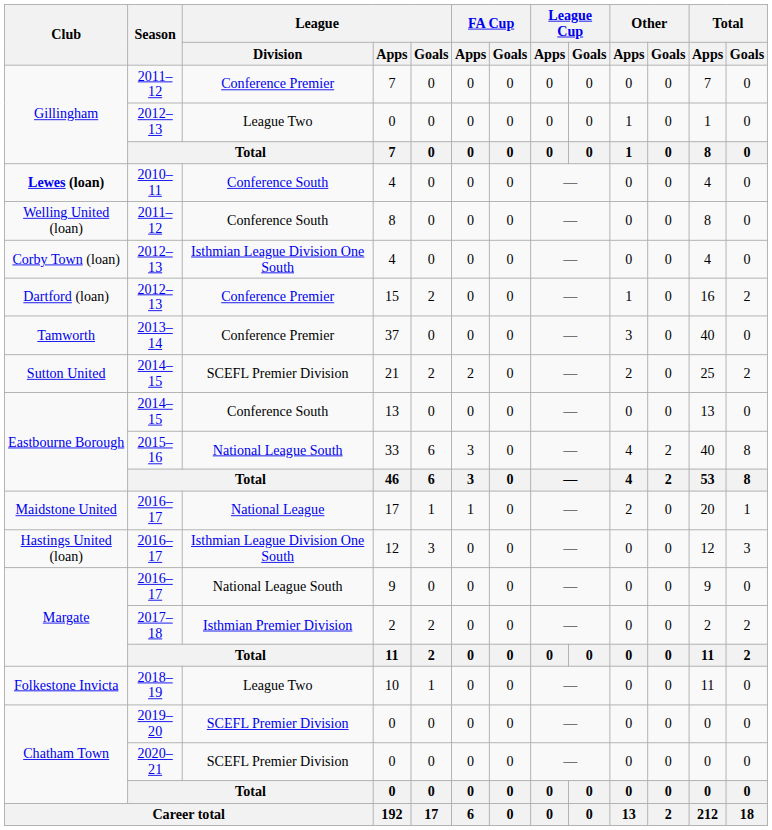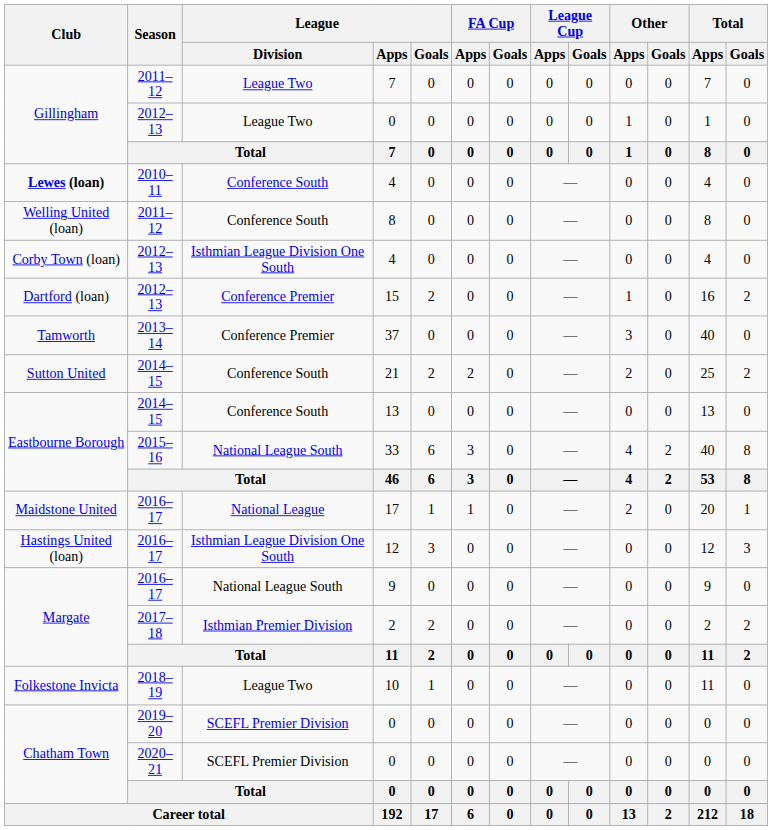 <table class="wikitable" style="text-align:center">
 <tr>
 <th rowspan="2">Club</th>
 <th rowspan="2">Season</th>
 <th colspan="3">League</th>
 <th colspan="2"><a href='#'>FA Cup</a></th>
 <th colspan="2"><a href='#'>League Cup</a></th>
 <th colspan="2">Other</th>
 <th colspan="2">Total</th>
 </tr>
 <tr>
 <th>Division</th>
 <th>Apps</th>
 <th>Goals</th>
 <th>Apps</th>
 <th>Goals</th>
 <th>Apps</th>
 <th>Goals</th>
 <th>Apps</th>
 <th>Goals</th>
 <th>Apps</th>
 <th>Goals</th>
 </tr>
 <tr>
 <td rowspan="3"><a href='#'>Gillingham</a></td>
 <td><a href='#'>2011–12</a></td>
-<td><a href='#'>Conference Premier</a></td>
+<td><a href='#'>League Two</a></td>
 <td>7</td>
 <td>0</td>
 <td>0</td>
 <td>0</td>
 <td>0</td>
 <td>0</td>
 <td>0</td>
 <td>0</td>
 <td>7</td>
 <td>0</td>
 </tr>
 <tr>
 <td><a href='#'>2012–13</a></td>
 <td>League Two</td>
 <td>0</td>
 <td>0</td>
 <td>0</td>
 <td>0</td>
 <td>0</td>
 <td>0</td>
 <td>1</td>
 <td>0</td>
 <td>1</td>
 <td>0</td>
 </tr>
 <tr>
 <th colspan="2">Total</th>
 <th>7</th>
 <th>0</th>
 <th>0</th>
 <th>0</th>
 <th>0</th>
 <th>0</th>
 <th>1</th>
 <th>0</th>
 <th>8</th>
 <th>0</th>
 </tr>
 <tr>
 <td><strong><a href='#'>Lewes</a> (loan)</strong></td>
 <td><a href='#'>2010–11</a></td>
 <td><a href='#'>Conference South</a></td>
 <td>4</td>
 <td>0</td>
 <td>0</td>
 <td>0</td>
 <td colspan="2">—</td>
 <td>0</td>
 <td>0</td>
 <td>4</td>
 <td>0</td>
 </tr>
 <tr>
 <td><a href='#'>Welling United</a> (loan)</td>
 <td><a href='#'>2011–12</a></td>
 <td>Conference South</td>
 <td>8</td>
 <td>0</td>
 <td>0</td>
 <td>0</td>
 <td colspan="2">—</td>
 <td>0</td>
 <td>0</td>
 <td>8</td>
 <td>0</td>
 </tr>
 <tr>
 <td><a href='#'>Corby Town</a> (loan)</td>
 <td><a href='#'>2012–13</a></td>
 <td><a href='#'>Isthmian League Division One South</a></td>
 <td>4</td>
 <td>0</td>
 <td>0</td>
 <td>0</td>
 <td colspan="2">—</td>
 <td>0</td>
 <td>0</td>
 <td>4</td>
 <td>0</td>
 </tr>
 <tr>
 <td><a href='#'>Dartford</a> (loan)</td>
 <td><a href='#'>2012–13</a></td>
 <td><a href='#'>Conference Premier</a></td>
 <td>15</td>
 <td>2</td>
 <td>0</td>
 <td>0</td>
 <td colspan="2">—</td>
 <td>1</td>
 <td>0</td>
 <td>16</td>
 <td>2</td>
 </tr>
 <tr>
 <td><a href='#'>Tamworth</a></td>
 <td><a href='#'>2013–14</a></td>
 <td>Conference Premier</td>
 <td>37</td>
 <td>0</td>
 <td>0</td>
 <td>0</td>
 <td colspan="2">—</td>
 <td>3</td>
 <td>0</td>
 <td>40</td>
 <td>0</td>
 </tr>
 <tr>
 <td><a href='#'>Sutton United</a></td>
 <td><a href='#'>2014–15</a></td>
-<td>SCEFL Premier Division</td>
+<td>Conference South</td>
 <td>21</td>
 <td>2</td>
 <td>2</td>
 <td>0</td>
 <td colspan="2">—</td>
 <td>2</td>
 <td>0</td>
 <td>25</td>
 <td>2</td>
 </tr>
 <tr>
 <td rowspan="3"><a href='#'>Eastbourne Borough</a></td>
 <td><a href='#'>2014–15</a></td>
 <td>Conference South</td>
 <td>13</td>
 <td>0</td>
 <td>0</td>
 <td>0</td>
 <td colspan="2">—</td>
 <td>0</td>
 <td>0</td>
 <td>13</td>
 <td>0</td>
 </tr>
 <tr>
 <td><a href='#'>2015–16</a></td>
 <td><a href='#'>National League South</a></td>
 <td>33</td>
 <td>6</td>
 <td>3</td>
 <td>0</td>
 <td colspan="2">—</td>
 <td>4</td>
 <td>2</td>
 <td>40</td>
 <td>8</td>
 </tr>
 <tr>
 <th colspan="2">Total</th>
 <th>46</th>
 <th>6</th>
 <th>3</th>
 <th>0</th>
 <th colspan="2">—</th>
 <th>4</th>
 <th>2</th>
 <th>53</th>
 <th>8</th>
 </tr>
 <tr>
 <td><a href='#'>Maidstone United</a></td>
 <td><a href='#'>2016–17</a></td>
 <td><a href='#'>National League</a></td>
 <td>17</td>
 <td>1</td>
 <td>1</td>
 <td>0</td>
 <td colspan="2">—</td>
 <td>2</td>
 <td>0</td>
 <td>20</td>
 <td>1</td>
 </tr>
 <tr>
 <td><a href='#'>Hastings United</a> (loan)</td>
 <td><a href='#'>2016–17</a></td>
 <td><a href='#'>Isthmian League Division One South</a></td>
 <td>12</td>
 <td>3</td>
 <td>0</td>
 <td>0</td>
 <td colspan="2">—</td>
 <td>0</td>
 <td>0</td>
 <td>12</td>
 <td>3</td>
 </tr>
 <tr>
 <td rowspan="3"><a href='#'>Margate</a></td>
 <td><a href='#'>2016–17</a></td>
 <td>National League South</td>
 <td>9</td>
 <td>0</td>
 <td>0</td>
 <td>0</td>
 <td colspan="2">—</td>
 <td>0</td>
 <td>0</td>
 <td>9</td>
 <td>0</td>
 </tr>
 <tr>
 <td><a href='#'>2017–18</a></td>
 <td><a href='#'>Isthmian Premier Division</a></td>
 <td>2</td>
 <td>2</td>
 <td>0</td>
 <td>0</td>
 <td colspan="2">—</td>
 <td>0</td>
 <td>0</td>
 <td>2</td>
 <td>2</td>
 </tr>
 <tr>
 <th colspan="2">Total</th>
 <th>11</th>
 <th>2</th>
 <th>0</th>
 <th>0</th>
 <th>0</th>
 <th>0</th>
 <th>0</th>
 <th>0</th>
 <th>11</th>
 <th>2</th>
 </tr>
 <tr>
 <td><a href='#'>Folkestone Invicta</a></td>
 <td><a href='#'>2018–19</a></td>
 <td>League Two</td>
 <td>10</td>
 <td>1</td>
 <td>0</td>
 <td>0</td>
 <td colspan="2">—</td>
 <td>0</td>
 <td>0</td>
 <td>11</td>
 <td>0</td>
 </tr>
 <tr>
 <td rowspan="3"><a href='#'>Chatham Town</a></td>
 <td><a href='#'>2019–20</a></td>
 <td><a href='#'>SCEFL Premier Division</a></td>
 <td>0</td>
 <td>0</td>
 <td>0</td>
 <td>0</td>
 <td colspan="2">—</td>
 <td>0</td>
 <td>0</td>
 <td>0</td>
 <td>0</td>
 </tr>
 <tr>
 <td><a href='#'>2020–21</a></td>
 <td>SCEFL Premier Division</td>
 <td>0</td>
 <td>0</td>
 <td>0</td>
 <td>0</td>
 <td colspan="2">—</td>
 <td>0</td>
 <td>0</td>
 <td>0</td>
 <td>0</td>
 </tr>
 <tr>
 <th colspan="2">Total</th>
 <th>0</th>
 <th>0</th>
 <th>0</th>
 <th>0</th>
 <th>0</th>
 <th>0</th>
 <th>0</th>
 <th>0</th>
 <th>0</th>
 <th>0</th>
 </tr>
 <tr>
 <th colspan="3">Career total</th>
 <th>192</th>
 <th>17</th>
 <th>6</th>
 <th>0</th>
 <th>0</th>
 <th>0</th>
 <th>13</th>
 <th>2</th>
 <th>212</th>
 <th>18</th>
 </tr>
 </table>
